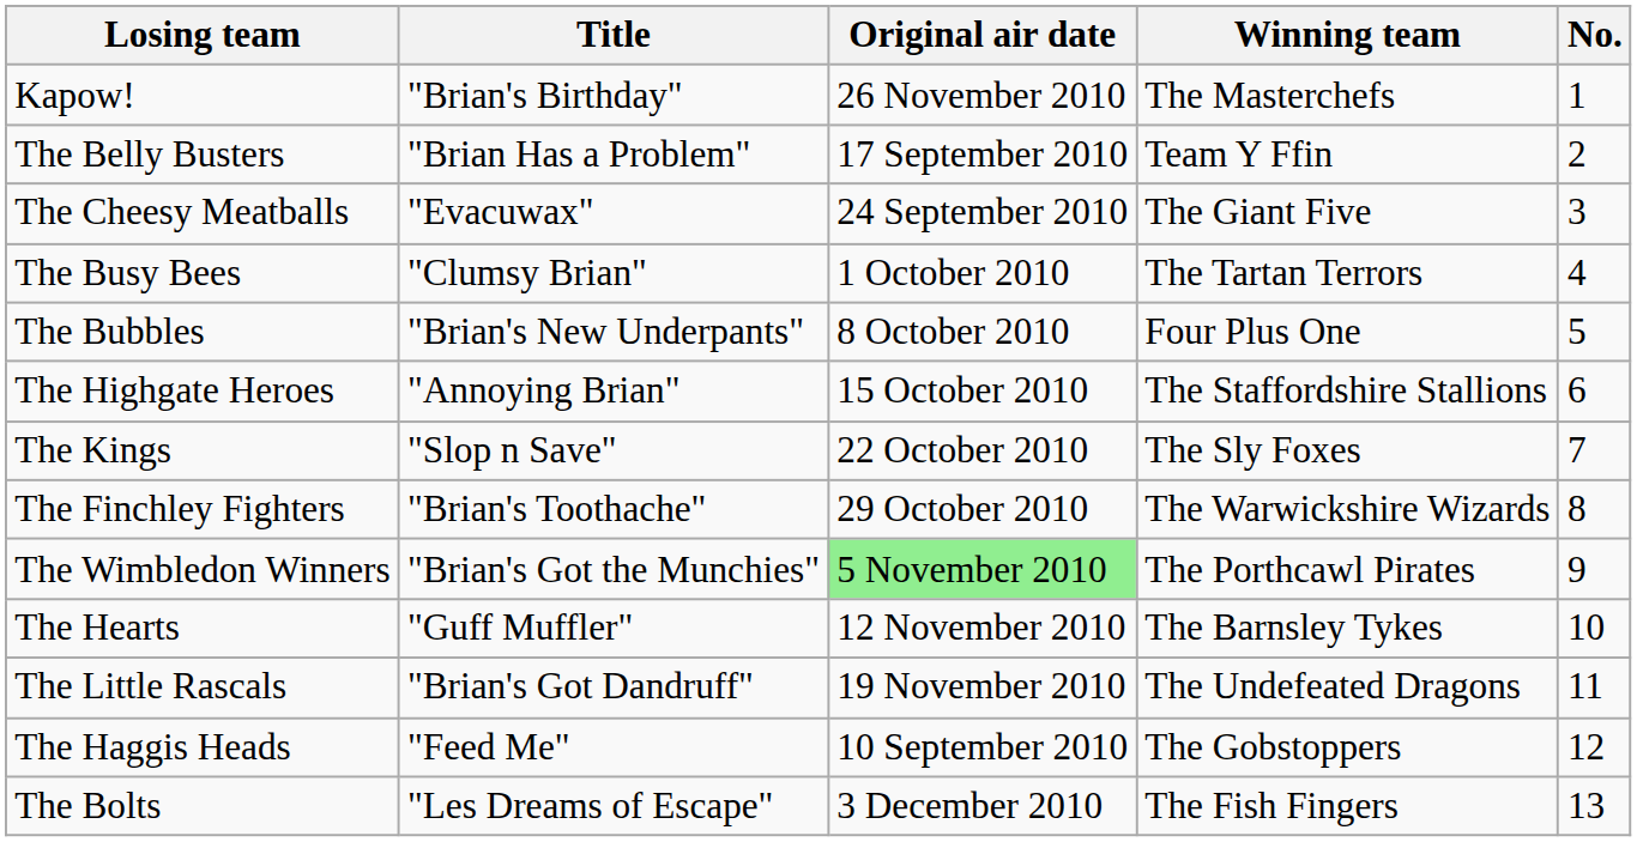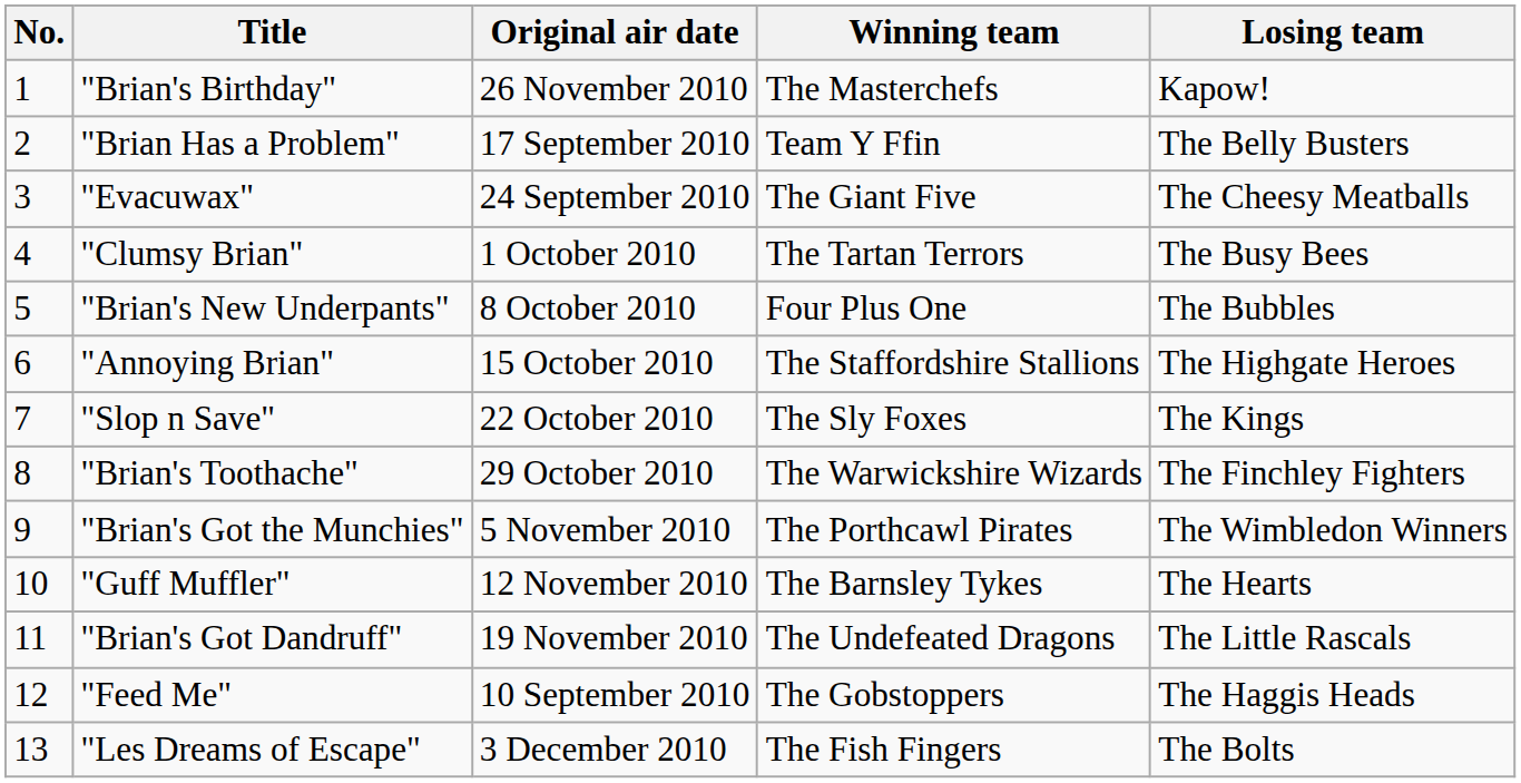 <table class="wikitable sortable">
 <tr>
-<th>Losing team</th>
+<th>No.</th>
 <th>Title</th>
 <th>Original air date</th>
 <th>Winning team</th>
-<th>No.</th>
+<th>Losing team</th>
 </tr>
 <tr>
-<td>Kapow!</td>
+<td rowspan="1" j>1</td>
 <td>"Brian's Birthday"</td>
 <td>26 November 2010</td>
 <td>The Masterchefs</td>
-<td rowspan="1" j>1</td>
+<td>Kapow!</td>
 </tr>
 <tr>
-<td>The Belly Busters</td>
+<td rowspan="1" j>2</td>
 <td>"Brian Has a Problem"</td>
 <td>17 September 2010</td>
 <td>Team Y Ffin</td>
-<td rowspan="1" j>2</td>
+<td>The Belly Busters</td>
 </tr>
 <tr>
-<td>The Cheesy Meatballs</td>
+<td rowspan="1" j>3</td>
 <td>"Evacuwax"</td>
 <td>24 September 2010</td>
 <td>The Giant Five</td>
-<td rowspan="1" j>3</td>
+<td>The Cheesy Meatballs</td>
 </tr>
 <tr>
-<td>The Busy Bees</td>
+<td rowspan="1" j>4</td>
 <td>"Clumsy Brian"</td>
 <td>1 October 2010</td>
 <td>The Tartan Terrors</td>
-<td rowspan="1" j>4</td>
+<td>The Busy Bees</td>
 </tr>
 <tr>
-<td>The Bubbles</td>
+<td rowspan="1" j>5</td>
 <td>"Brian's New Underpants"</td>
 <td>8 October 2010</td>
 <td>Four Plus One</td>
-<td rowspan="1" j>5</td>
+<td>The Bubbles</td>
 </tr>
 <tr>
-<td>The Highgate Heroes</td>
+<td rowspan="1" j>6</td>
 <td>"Annoying Brian"</td>
 <td>15 October 2010</td>
 <td>The Staffordshire Stallions</td>
-<td rowspan="1" j>6</td>
+<td>The Highgate Heroes</td>
 </tr>
 <tr>
-<td>The Kings</td>
+<td rowspan="1" j>7</td>
 <td>"Slop n Save"</td>
 <td>22 October 2010</td>
 <td>The Sly Foxes</td>
-<td rowspan="1" j>7</td>
+<td>The Kings</td>
 </tr>
 <tr>
-<td>The Finchley Fighters</td>
+<td rowspan="1" j>8</td>
 <td>"Brian's Toothache"</td>
 <td>29 October 2010</td>
 <td>The Warwickshire Wizards</td>
-<td rowspan="1" j>8</td>
+<td>The Finchley Fighters</td>
 </tr>
 <tr>
+<td rowspan="1" j>9</td>
+<td>"Brian's Got the Munchies"</td>
+<td>5 November 2010</td>
+<td>The Porthcawl Pirates</td>
 <td>The Wimbledon Winners</td>
-<td>"Brian's Got the Munchies"</td>
-<td style="background: lightgreen;">5 November 2010</td>
-<td>The Porthcawl Pirates</td>
-<td rowspan="1" j>9</td>
 </tr>
 <tr>
-<td>The Hearts</td>
+<td rowspan="1" j>10</td>
 <td>"Guff Muffler"</td>
 <td>12 November 2010</td>
 <td>The Barnsley Tykes</td>
-<td rowspan="1" j>10</td>
+<td>The Hearts</td>
 </tr>
 <tr>
-<td>The Little Rascals</td>
+<td rowspan="1" j>11</td>
 <td>"Brian's Got Dandruff"</td>
 <td>19 November 2010</td>
 <td>The Undefeated Dragons</td>
-<td rowspan="1" j>11</td>
+<td>The Little Rascals</td>
 </tr>
 <tr>
-<td>The Haggis Heads</td>
+<td rowspan="1" j>12</td>
 <td>"Feed Me"</td>
 <td>10 September 2010</td>
 <td>The Gobstoppers</td>
-<td rowspan="1" j>12</td>
+<td>The Haggis Heads</td>
 </tr>
 <tr>
-<td>The Bolts</td>
+<td rowspan="1" j>13</td>
 <td>"Les Dreams of Escape"</td>
 <td>3 December 2010</td>
 <td>The Fish Fingers</td>
-<td rowspan="1" j>13</td>
+<td>The Bolts</td>
 </tr>
 </table>
